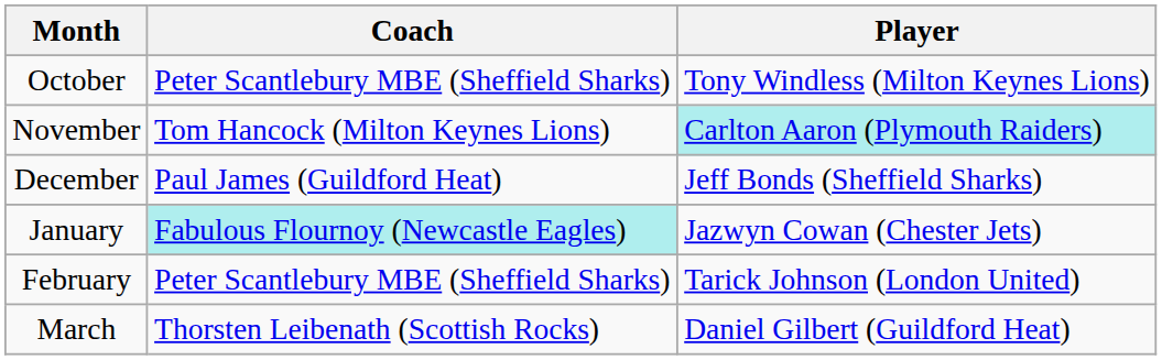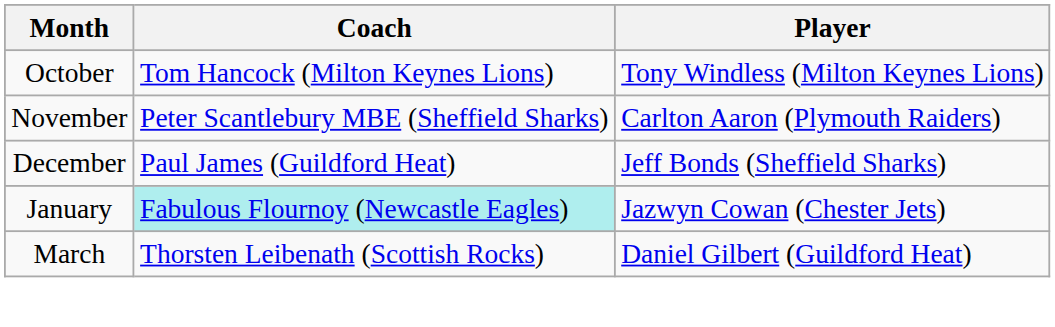 <table class="wikitable" style="font-size:95%">
 <tr>
 <th>Month</th>
 <th>Coach</th>
 <th>Player</th>
 </tr>
 <tr --->
 <td style="text-align:center">October</td>
-<td> <a href='#'>Peter Scantlebury MBE</a> (<a href='#'>Sheffield Sharks</a>)</td>
+<td> <a href='#'>Tom Hancock</a> (<a href='#'>Milton Keynes Lions</a>)</td>
 <td>  <a href='#'>Tony Windless</a> (<a href='#'>Milton Keynes Lions</a>)</td>
 </tr>
 <tr>
 <td style="text-align:center">November</td>
-<td> <a href='#'>Tom Hancock</a> (<a href='#'>Milton Keynes Lions</a>)</td>
-<td style="background: paleturquoise;"> <a href='#'>Carlton Aaron</a> (<a href='#'>Plymouth Raiders</a>)</td>
+<td> <a href='#'>Peter Scantlebury MBE</a> (<a href='#'>Sheffield Sharks</a>)</td>
+<td> <a href='#'>Carlton Aaron</a> (<a href='#'>Plymouth Raiders</a>)</td>
 </tr>
 <tr>
 <td style="text-align:center">December</td>
 <td> <a href='#'>Paul James</a> (<a href='#'>Guildford Heat</a>)</td>
 <td> <a href='#'>Jeff Bonds</a> (<a href='#'>Sheffield Sharks</a>)</td>
 </tr>
 <tr>
 <td style="text-align:center">January</td>
 <td style="background: paleturquoise;">  <a href='#'>Fabulous Flournoy</a> (<a href='#'>Newcastle Eagles</a>)</td>
 <td> <a href='#'>Jazwyn Cowan</a> (<a href='#'>Chester Jets</a>)</td>
 </tr>
 <tr>
-<td style="text-align:center">February</td>
-<td> <a href='#'>Peter Scantlebury MBE</a> (<a href='#'>Sheffield Sharks</a>)</td>
-<td>  <a href='#'>Tarick Johnson</a> (<a href='#'>London United</a>)</td>
-</tr>
-<tr>
 <td style="text-align:center">March</td>
 <td> <a href='#'>Thorsten Leibenath</a> (<a href='#'>Scottish Rocks</a>)</td>
 <td> <a href='#'>Daniel Gilbert</a> (<a href='#'>Guildford Heat</a>)</td>
 </tr>
 </table>
